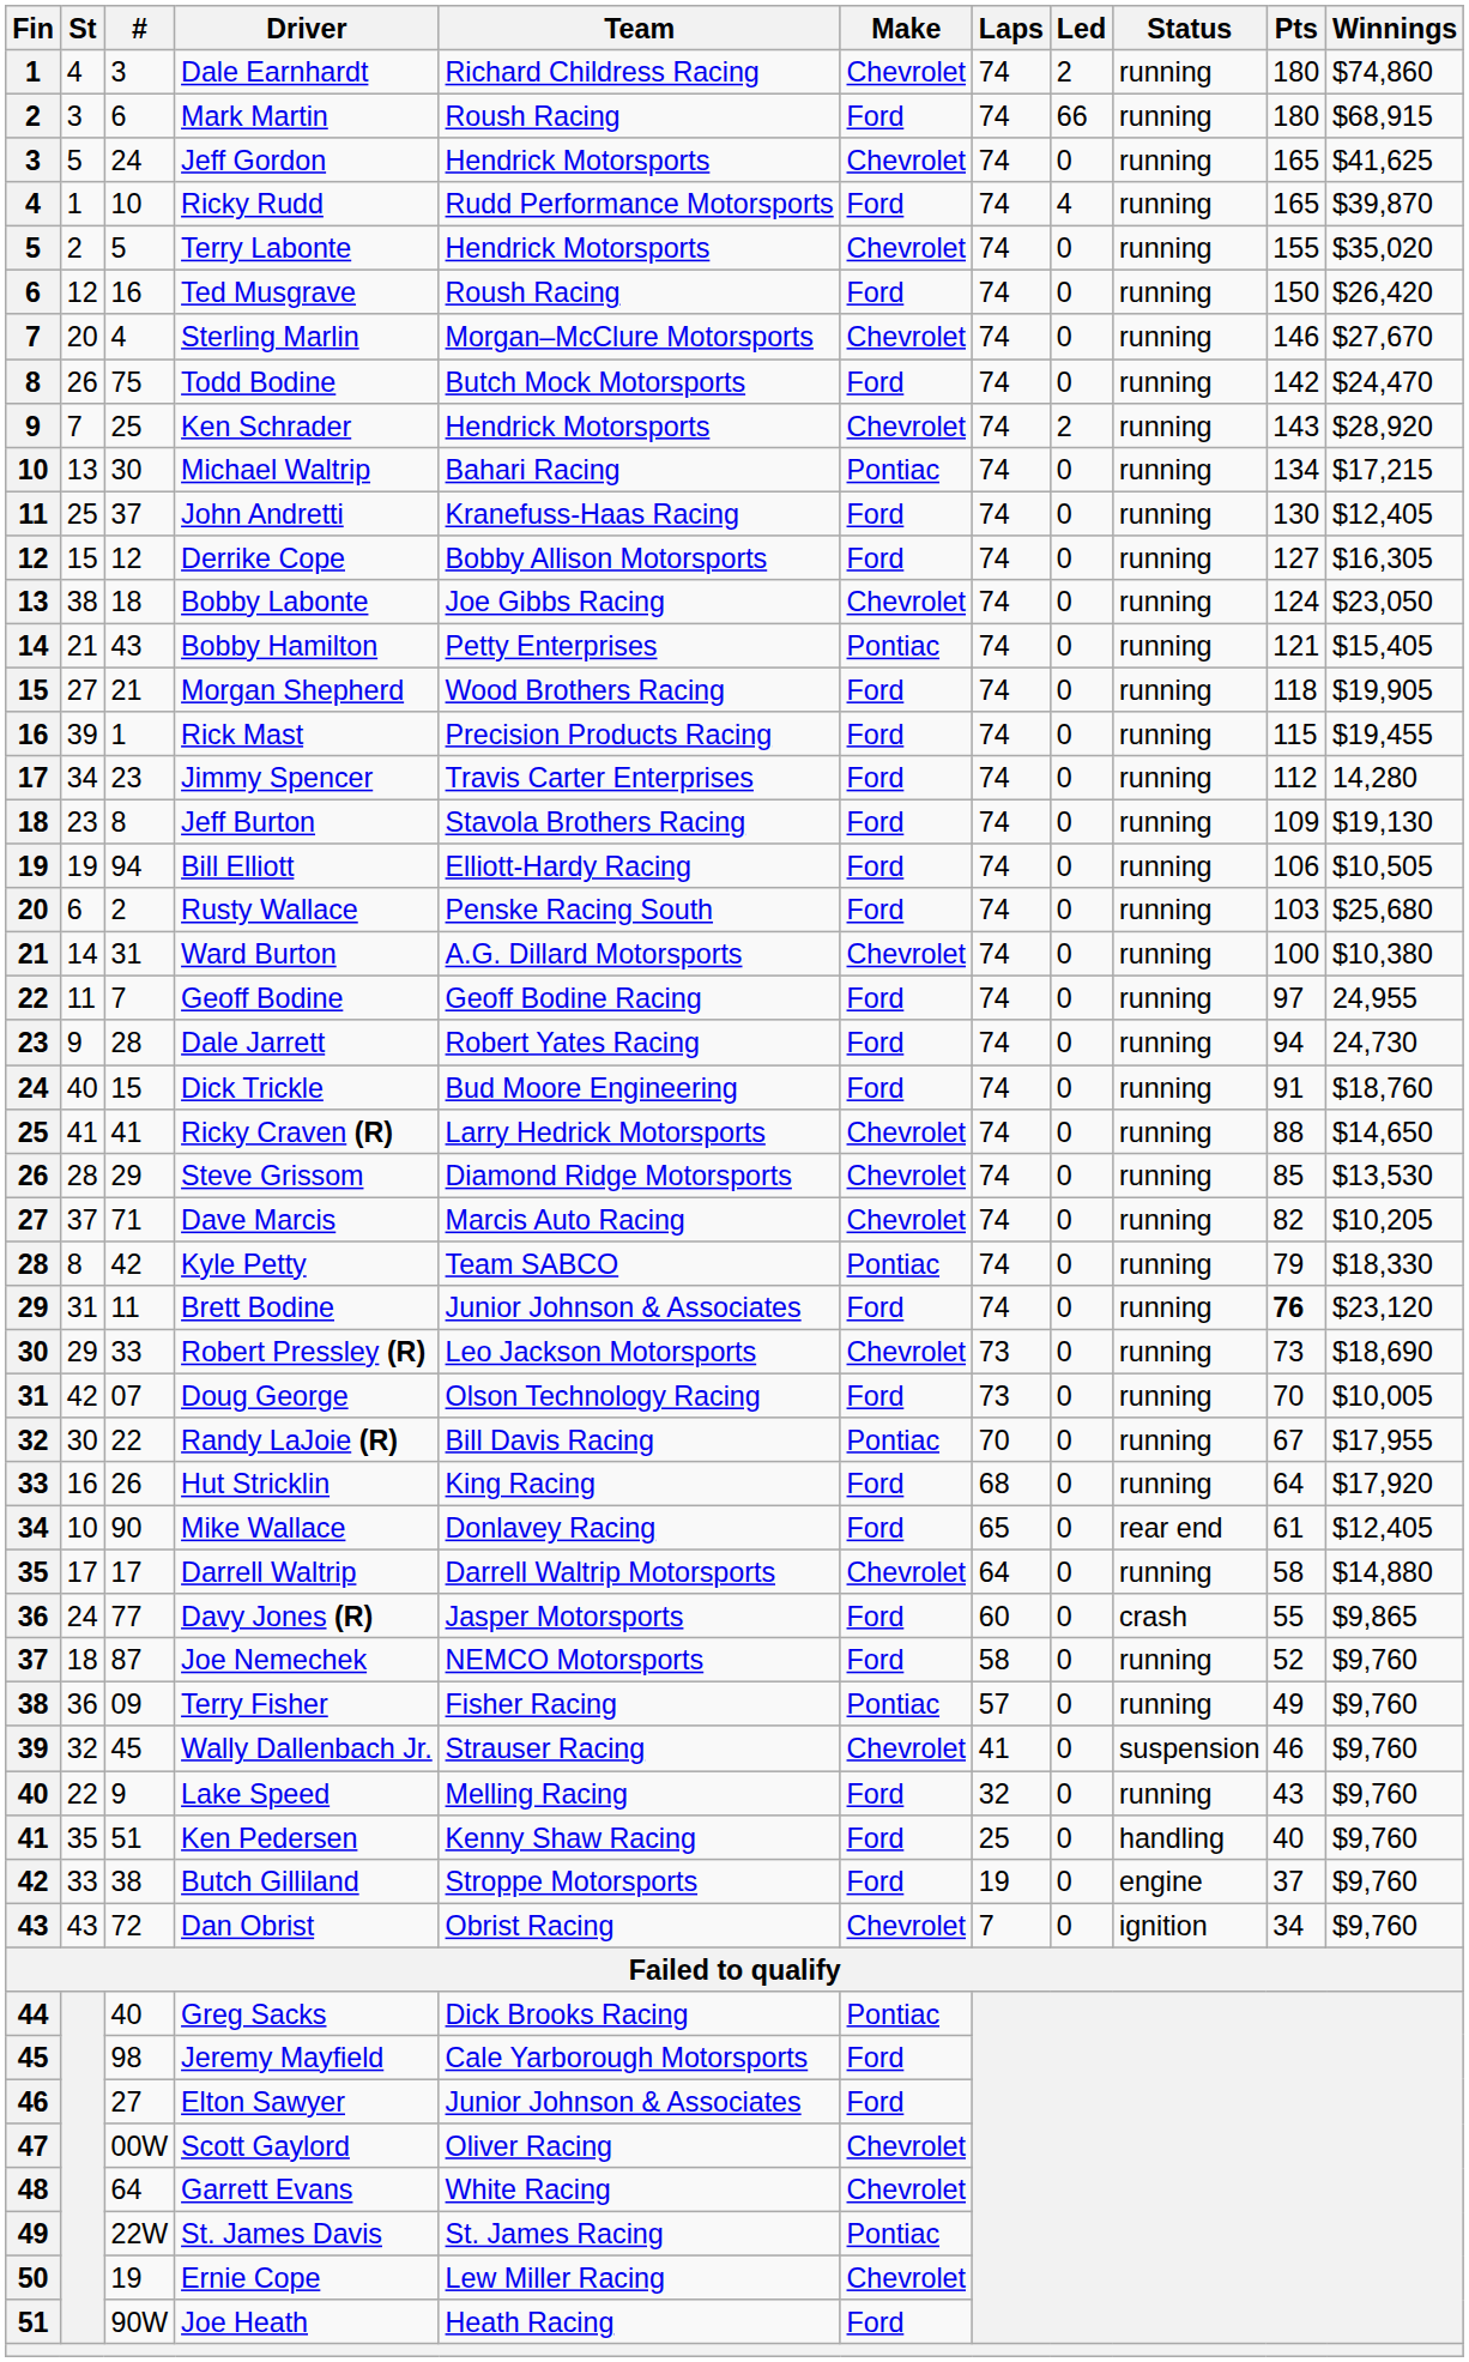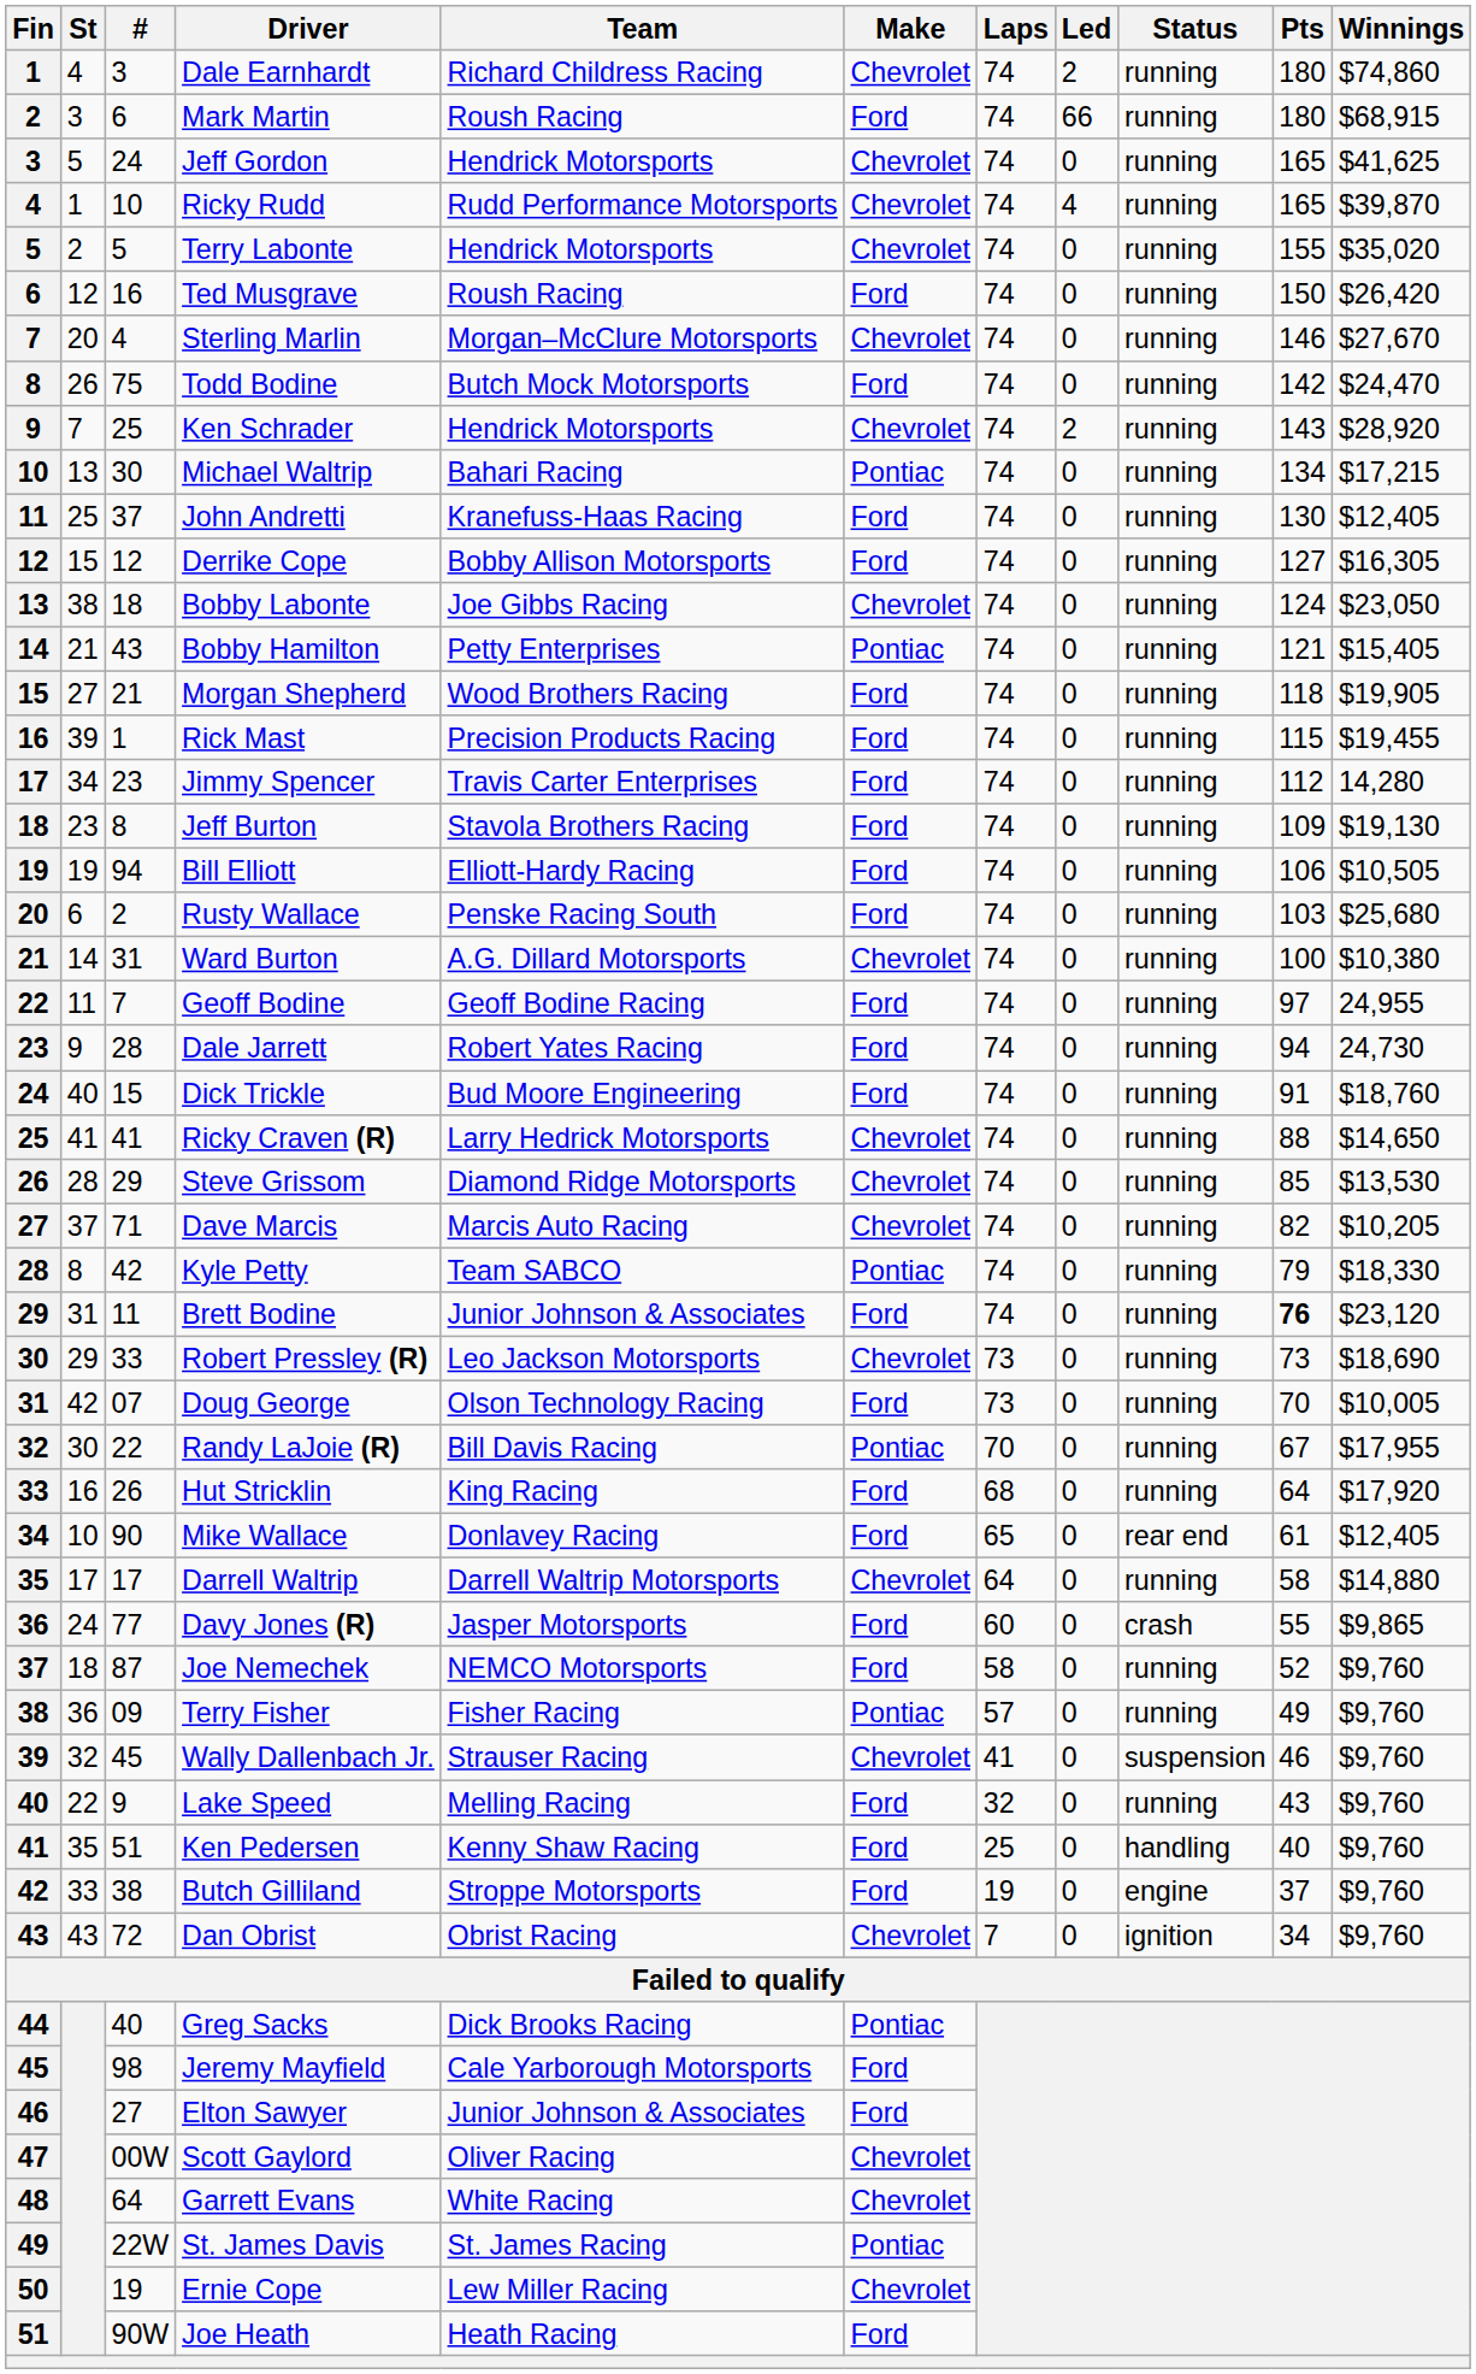 <table class="wikitable" style="font-size:95%">
 <tr>
 <th>Fin</th>
 <th>St</th>
 <th>#</th>
 <th>Driver</th>
 <th>Team</th>
 <th>Make</th>
 <th>Laps</th>
 <th>Led</th>
 <th>Status</th>
 <th>Pts</th>
 <th>Winnings</th>
 </tr>
 <tr>
 <th>1</th>
 <td>4</td>
 <td>3</td>
 <td><a href='#'>Dale Earnhardt</a></td>
 <td><a href='#'>Richard Childress Racing</a></td>
 <td><a href='#'>Chevrolet</a></td>
 <td>74</td>
 <td>2</td>
 <td>running</td>
 <td>180</td>
 <td>$74,860</td>
 </tr>
 <tr>
 <th>2</th>
 <td>3</td>
 <td>6</td>
 <td><a href='#'>Mark Martin</a></td>
 <td><a href='#'>Roush Racing</a></td>
 <td><a href='#'>Ford</a></td>
 <td>74</td>
 <td>66</td>
 <td>running</td>
 <td>180</td>
 <td>$68,915</td>
 </tr>
 <tr>
 <th>3</th>
 <td>5</td>
 <td>24</td>
 <td><a href='#'>Jeff Gordon</a></td>
 <td><a href='#'>Hendrick Motorsports</a></td>
 <td><a href='#'>Chevrolet</a></td>
 <td>74</td>
 <td>0</td>
 <td>running</td>
 <td>165</td>
 <td>$41,625</td>
 </tr>
 <tr>
 <th>4</th>
 <td>1</td>
 <td>10</td>
 <td><a href='#'>Ricky Rudd</a></td>
 <td><a href='#'>Rudd Performance Motorsports</a></td>
-<td><a href='#'>Ford</a></td>
+<td><a href='#'>Chevrolet</a></td>
 <td>74</td>
 <td>4</td>
 <td>running</td>
 <td>165</td>
 <td>$39,870</td>
 </tr>
 <tr>
 <th>5</th>
 <td>2</td>
 <td>5</td>
 <td><a href='#'>Terry Labonte</a></td>
 <td><a href='#'>Hendrick Motorsports</a></td>
 <td><a href='#'>Chevrolet</a></td>
 <td>74</td>
 <td>0</td>
 <td>running</td>
 <td>155</td>
 <td>$35,020</td>
 </tr>
 <tr>
 <th>6</th>
 <td>12</td>
 <td>16</td>
 <td><a href='#'>Ted Musgrave</a></td>
 <td><a href='#'>Roush Racing</a></td>
 <td><a href='#'>Ford</a></td>
 <td>74</td>
 <td>0</td>
 <td>running</td>
 <td>150</td>
 <td>$26,420</td>
 </tr>
 <tr>
 <th>7</th>
 <td>20</td>
 <td>4</td>
 <td><a href='#'>Sterling Marlin</a></td>
 <td><a href='#'>Morgan–McClure Motorsports</a></td>
 <td><a href='#'>Chevrolet</a></td>
 <td>74</td>
 <td>0</td>
 <td>running</td>
 <td>146</td>
 <td>$27,670</td>
 </tr>
 <tr>
 <th>8</th>
 <td>26</td>
 <td>75</td>
 <td><a href='#'>Todd Bodine</a></td>
 <td><a href='#'>Butch Mock Motorsports</a></td>
 <td><a href='#'>Ford</a></td>
 <td>74</td>
 <td>0</td>
 <td>running</td>
 <td>142</td>
 <td>$24,470</td>
 </tr>
 <tr>
 <th>9</th>
 <td>7</td>
 <td>25</td>
 <td><a href='#'>Ken Schrader</a></td>
 <td><a href='#'>Hendrick Motorsports</a></td>
 <td><a href='#'>Chevrolet</a></td>
 <td>74</td>
 <td>2</td>
 <td>running</td>
 <td>143</td>
 <td>$28,920</td>
 </tr>
 <tr>
 <th>10</th>
 <td>13</td>
 <td>30</td>
 <td><a href='#'>Michael Waltrip</a></td>
 <td><a href='#'>Bahari Racing</a></td>
 <td><a href='#'>Pontiac</a></td>
 <td>74</td>
 <td>0</td>
 <td>running</td>
 <td>134</td>
 <td>$17,215</td>
 </tr>
 <tr>
 <th>11</th>
 <td>25</td>
 <td>37</td>
 <td><a href='#'>John Andretti</a></td>
 <td><a href='#'>Kranefuss-Haas Racing</a></td>
 <td><a href='#'>Ford</a></td>
 <td>74</td>
 <td>0</td>
 <td>running</td>
 <td>130</td>
 <td>$12,405</td>
 </tr>
 <tr>
 <th>12</th>
 <td>15</td>
 <td>12</td>
 <td><a href='#'>Derrike Cope</a></td>
 <td><a href='#'>Bobby Allison Motorsports</a></td>
 <td><a href='#'>Ford</a></td>
 <td>74</td>
 <td>0</td>
 <td>running</td>
 <td>127</td>
 <td>$16,305</td>
 </tr>
 <tr>
 <th>13</th>
 <td>38</td>
 <td>18</td>
 <td><a href='#'>Bobby Labonte</a></td>
 <td><a href='#'>Joe Gibbs Racing</a></td>
 <td><a href='#'>Chevrolet</a></td>
 <td>74</td>
 <td>0</td>
 <td>running</td>
 <td>124</td>
 <td>$23,050</td>
 </tr>
 <tr>
 <th>14</th>
 <td>21</td>
 <td>43</td>
 <td><a href='#'>Bobby Hamilton</a></td>
 <td><a href='#'>Petty Enterprises</a></td>
 <td><a href='#'>Pontiac</a></td>
 <td>74</td>
 <td>0</td>
 <td>running</td>
 <td>121</td>
 <td>$15,405</td>
 </tr>
 <tr>
 <th>15</th>
 <td>27</td>
 <td>21</td>
 <td><a href='#'>Morgan Shepherd</a></td>
 <td><a href='#'>Wood Brothers Racing</a></td>
 <td><a href='#'>Ford</a></td>
 <td>74</td>
 <td>0</td>
 <td>running</td>
 <td>118</td>
 <td>$19,905</td>
 </tr>
 <tr>
 <th>16</th>
 <td>39</td>
 <td>1</td>
 <td><a href='#'>Rick Mast</a></td>
 <td><a href='#'>Precision Products Racing</a></td>
 <td><a href='#'>Ford</a></td>
 <td>74</td>
 <td>0</td>
 <td>running</td>
 <td>115</td>
 <td>$19,455</td>
 </tr>
 <tr>
 <th>17</th>
 <td>34</td>
 <td>23</td>
 <td><a href='#'>Jimmy Spencer</a></td>
 <td><a href='#'>Travis Carter Enterprises</a></td>
 <td><a href='#'>Ford</a></td>
 <td>74</td>
 <td>0</td>
 <td>running</td>
 <td>112</td>
 <td>14,280</td>
 </tr>
 <tr>
 <th>18</th>
 <td>23</td>
 <td>8</td>
 <td><a href='#'>Jeff Burton</a></td>
 <td><a href='#'>Stavola Brothers Racing</a></td>
 <td><a href='#'>Ford</a></td>
 <td>74</td>
 <td>0</td>
 <td>running</td>
 <td>109</td>
 <td>$19,130</td>
 </tr>
 <tr>
 <th>19</th>
 <td>19</td>
 <td>94</td>
 <td><a href='#'>Bill Elliott</a></td>
 <td><a href='#'>Elliott-Hardy Racing</a></td>
 <td><a href='#'>Ford</a></td>
 <td>74</td>
 <td>0</td>
 <td>running</td>
 <td>106</td>
 <td>$10,505</td>
 </tr>
 <tr>
 <th>20</th>
 <td>6</td>
 <td>2</td>
 <td><a href='#'>Rusty Wallace</a></td>
 <td><a href='#'>Penske Racing South</a></td>
 <td><a href='#'>Ford</a></td>
 <td>74</td>
 <td>0</td>
 <td>running</td>
 <td>103</td>
 <td>$25,680</td>
 </tr>
 <tr>
 <th>21</th>
 <td>14</td>
 <td>31</td>
 <td><a href='#'>Ward Burton</a></td>
 <td><a href='#'>A.G. Dillard Motorsports</a></td>
 <td><a href='#'>Chevrolet</a></td>
 <td>74</td>
 <td>0</td>
 <td>running</td>
 <td>100</td>
 <td>$10,380</td>
 </tr>
 <tr>
 <th>22</th>
 <td>11</td>
 <td>7</td>
 <td><a href='#'>Geoff Bodine</a></td>
 <td><a href='#'>Geoff Bodine Racing</a></td>
 <td><a href='#'>Ford</a></td>
 <td>74</td>
 <td>0</td>
 <td>running</td>
 <td>97</td>
 <td>24,955</td>
 </tr>
 <tr>
 <th>23</th>
 <td>9</td>
 <td>28</td>
 <td><a href='#'>Dale Jarrett</a></td>
 <td><a href='#'>Robert Yates Racing</a></td>
 <td><a href='#'>Ford</a></td>
 <td>74</td>
 <td>0</td>
 <td>running</td>
 <td>94</td>
 <td>24,730</td>
 </tr>
 <tr>
 <th>24</th>
 <td>40</td>
 <td>15</td>
 <td><a href='#'>Dick Trickle</a></td>
 <td><a href='#'>Bud Moore Engineering</a></td>
 <td><a href='#'>Ford</a></td>
 <td>74</td>
 <td>0</td>
 <td>running</td>
 <td>91</td>
 <td>$18,760</td>
 </tr>
 <tr>
 <th>25</th>
 <td>41</td>
 <td>41</td>
 <td><a href='#'>Ricky Craven</a> <strong>(R)</strong></td>
 <td><a href='#'>Larry Hedrick Motorsports</a></td>
 <td><a href='#'>Chevrolet</a></td>
 <td>74</td>
 <td>0</td>
 <td>running</td>
 <td>88</td>
 <td>$14,650</td>
 </tr>
 <tr>
 <th>26</th>
 <td>28</td>
 <td>29</td>
 <td><a href='#'>Steve Grissom</a></td>
 <td><a href='#'>Diamond Ridge Motorsports</a></td>
 <td><a href='#'>Chevrolet</a></td>
 <td>74</td>
 <td>0</td>
 <td>running</td>
 <td>85</td>
 <td>$13,530</td>
 </tr>
 <tr>
 <th>27</th>
 <td>37</td>
 <td>71</td>
 <td><a href='#'>Dave Marcis</a></td>
 <td><a href='#'>Marcis Auto Racing</a></td>
 <td><a href='#'>Chevrolet</a></td>
 <td>74</td>
 <td>0</td>
 <td>running</td>
 <td>82</td>
 <td>$10,205</td>
 </tr>
 <tr>
 <th>28</th>
 <td>8</td>
 <td>42</td>
 <td><a href='#'>Kyle Petty</a></td>
 <td><a href='#'>Team SABCO</a></td>
 <td><a href='#'>Pontiac</a></td>
 <td>74</td>
 <td>0</td>
 <td>running</td>
 <td>79</td>
 <td>$18,330</td>
 </tr>
 <tr>
 <th>29</th>
 <td>31</td>
 <td>11</td>
 <td><a href='#'>Brett Bodine</a></td>
 <td><a href='#'>Junior Johnson & Associates</a></td>
 <td><a href='#'>Ford</a></td>
 <td>74</td>
 <td>0</td>
 <td>running</td>
 <td><strong>76</strong></td>
 <td>$23,120</td>
 </tr>
 <tr>
 <th>30</th>
 <td>29</td>
 <td>33</td>
 <td><a href='#'>Robert Pressley</a> <strong>(R)</strong></td>
 <td><a href='#'>Leo Jackson Motorsports</a></td>
 <td><a href='#'>Chevrolet</a></td>
 <td>73</td>
 <td>0</td>
 <td>running</td>
 <td>73</td>
 <td>$18,690</td>
 </tr>
 <tr>
 <th>31</th>
 <td>42</td>
 <td>07</td>
 <td><a href='#'>Doug George</a></td>
 <td><a href='#'>Olson Technology Racing</a></td>
 <td><a href='#'>Ford</a></td>
 <td>73</td>
 <td>0</td>
 <td>running</td>
 <td>70</td>
 <td>$10,005</td>
 </tr>
 <tr>
 <th>32</th>
 <td>30</td>
 <td>22</td>
 <td><a href='#'>Randy LaJoie</a> <strong>(R)</strong></td>
 <td><a href='#'>Bill Davis Racing</a></td>
 <td><a href='#'>Pontiac</a></td>
 <td>70</td>
 <td>0</td>
 <td>running</td>
 <td>67</td>
 <td>$17,955</td>
 </tr>
 <tr>
 <th>33</th>
 <td>16</td>
 <td>26</td>
 <td><a href='#'>Hut Stricklin</a></td>
 <td><a href='#'>King Racing</a></td>
 <td><a href='#'>Ford</a></td>
 <td>68</td>
 <td>0</td>
 <td>running</td>
 <td>64</td>
 <td>$17,920</td>
 </tr>
 <tr>
 <th>34</th>
 <td>10</td>
 <td>90</td>
 <td><a href='#'>Mike Wallace</a></td>
 <td><a href='#'>Donlavey Racing</a></td>
 <td><a href='#'>Ford</a></td>
 <td>65</td>
 <td>0</td>
 <td>rear end</td>
 <td>61</td>
 <td>$12,405</td>
 </tr>
 <tr>
 <th>35</th>
 <td>17</td>
 <td>17</td>
 <td><a href='#'>Darrell Waltrip</a></td>
 <td><a href='#'>Darrell Waltrip Motorsports</a></td>
 <td><a href='#'>Chevrolet</a></td>
 <td>64</td>
 <td>0</td>
 <td>running</td>
 <td>58</td>
 <td>$14,880</td>
 </tr>
 <tr>
 <th>36</th>
 <td>24</td>
 <td>77</td>
 <td><a href='#'>Davy Jones</a> <strong>(R)</strong></td>
 <td><a href='#'>Jasper Motorsports</a></td>
 <td><a href='#'>Ford</a></td>
 <td>60</td>
 <td>0</td>
 <td>crash</td>
 <td>55</td>
 <td>$9,865</td>
 </tr>
 <tr>
 <th>37</th>
 <td>18</td>
 <td>87</td>
 <td><a href='#'>Joe Nemechek</a></td>
 <td><a href='#'>NEMCO Motorsports</a></td>
 <td><a href='#'>Ford</a></td>
 <td>58</td>
 <td>0</td>
 <td>running</td>
 <td>52</td>
 <td>$9,760</td>
 </tr>
 <tr>
 <th>38</th>
 <td>36</td>
 <td>09</td>
 <td><a href='#'>Terry Fisher</a></td>
 <td><a href='#'>Fisher Racing</a></td>
 <td><a href='#'>Pontiac</a></td>
 <td>57</td>
 <td>0</td>
 <td>running</td>
 <td>49</td>
 <td>$9,760</td>
 </tr>
 <tr>
 <th>39</th>
 <td>32</td>
 <td>45</td>
 <td><a href='#'>Wally Dallenbach Jr.</a></td>
 <td><a href='#'>Strauser Racing</a></td>
 <td><a href='#'>Chevrolet</a></td>
 <td>41</td>
 <td>0</td>
 <td>suspension</td>
 <td>46</td>
 <td>$9,760</td>
 </tr>
 <tr>
 <th>40</th>
 <td>22</td>
 <td>9</td>
 <td><a href='#'>Lake Speed</a></td>
 <td><a href='#'>Melling Racing</a></td>
 <td><a href='#'>Ford</a></td>
 <td>32</td>
 <td>0</td>
 <td>running</td>
 <td>43</td>
 <td>$9,760</td>
 </tr>
 <tr>
 <th>41</th>
 <td>35</td>
 <td>51</td>
 <td><a href='#'>Ken Pedersen</a></td>
 <td><a href='#'>Kenny Shaw Racing</a></td>
 <td><a href='#'>Ford</a></td>
 <td>25</td>
 <td>0</td>
 <td>handling</td>
 <td>40</td>
 <td>$9,760</td>
 </tr>
 <tr>
 <th>42</th>
 <td>33</td>
 <td>38</td>
 <td><a href='#'>Butch Gilliland</a></td>
 <td><a href='#'>Stroppe Motorsports</a></td>
 <td><a href='#'>Ford</a></td>
 <td>19</td>
 <td>0</td>
 <td>engine</td>
 <td>37</td>
 <td>$9,760</td>
 </tr>
 <tr>
 <th>43</th>
 <td>43</td>
 <td>72</td>
 <td><a href='#'>Dan Obrist</a></td>
 <td><a href='#'>Obrist Racing</a></td>
 <td><a href='#'>Chevrolet</a></td>
 <td>7</td>
 <td>0</td>
 <td>ignition</td>
 <td>34</td>
 <td>$9,760</td>
 </tr>
 <tr>
 <th colspan="11">Failed to qualify</th>
 </tr>
 <tr>
 <th>44</th>
 <th rowspan="8"></th>
 <td>40</td>
 <td><a href='#'>Greg Sacks</a></td>
 <td><a href='#'>Dick Brooks Racing</a></td>
 <td><a href='#'>Pontiac</a></td>
 <th colspan="5" rowspan="8"></th>
 </tr>
 <tr>
 <th>45</th>
 <td>98</td>
 <td><a href='#'>Jeremy Mayfield</a></td>
 <td><a href='#'>Cale Yarborough Motorsports</a></td>
 <td><a href='#'>Ford</a></td>
 </tr>
 <tr>
 <th>46</th>
 <td>27</td>
 <td><a href='#'>Elton Sawyer</a></td>
 <td><a href='#'>Junior Johnson & Associates</a></td>
 <td><a href='#'>Ford</a></td>
 </tr>
 <tr>
 <th>47</th>
 <td>00W</td>
 <td><a href='#'>Scott Gaylord</a></td>
 <td><a href='#'>Oliver Racing</a></td>
 <td><a href='#'>Chevrolet</a></td>
 </tr>
 <tr>
 <th>48</th>
 <td>64</td>
 <td><a href='#'>Garrett Evans</a></td>
 <td><a href='#'>White Racing</a></td>
 <td><a href='#'>Chevrolet</a></td>
 </tr>
 <tr>
 <th>49</th>
 <td>22W</td>
 <td><a href='#'>St. James Davis</a></td>
 <td><a href='#'>St. James Racing</a></td>
 <td><a href='#'>Pontiac</a></td>
 </tr>
 <tr>
 <th>50</th>
 <td>19</td>
 <td><a href='#'>Ernie Cope</a></td>
 <td><a href='#'>Lew Miller Racing</a></td>
 <td><a href='#'>Chevrolet</a></td>
 </tr>
 <tr>
 <th>51</th>
 <td>90W</td>
 <td><a href='#'>Joe Heath</a></td>
 <td><a href='#'>Heath Racing</a></td>
 <td><a href='#'>Ford</a></td>
 </tr>
 <tr>
 <th colspan="11"></th>
 </tr>
 </table>
